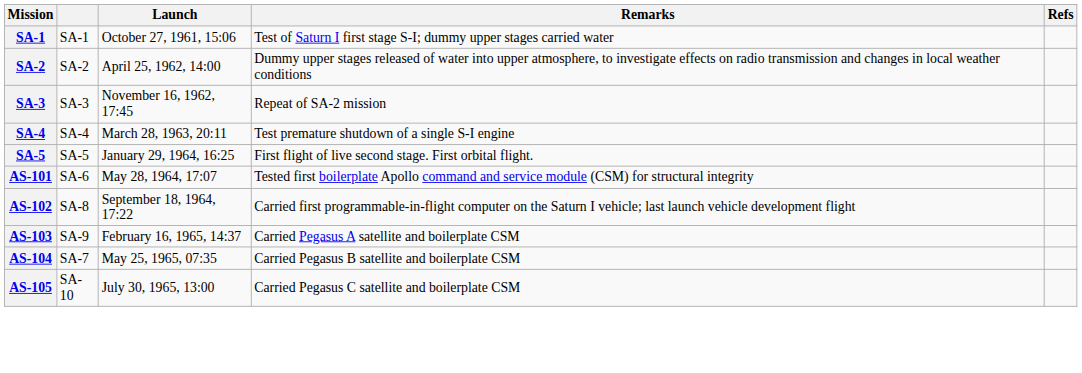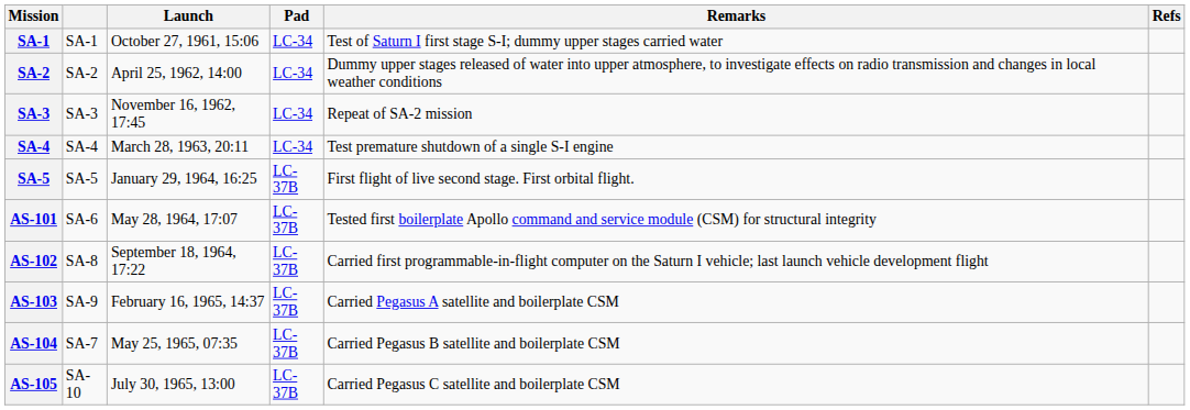 <table class="wikitable sortable">
 <tr>
 <th>Mission</th>
 <th></th>
 <th>Launch</th>
+<th>Pad</th>
 <th class="unsortable">Remarks</th>
 <th class="unsortable">Refs</th>
 </tr>
 <tr>
 <th><a href='#'>SA-1</a></th>
 <td>SA-1</td>
 <td data-sort-value="19611027">October 27, 1961, 15:06</td>
+<td><a href='#'>LC-34</a></td>
 <td>Test of <a href='#'>Saturn I</a> first stage S-I; dummy upper stages carried water</td>
 <td style="text-align:center"></td>
 </tr>
 <tr>
 <th><a href='#'>SA-2</a></th>
 <td>SA-2</td>
 <td data-sort-value="19620425">April 25, 1962, 14:00</td>
+<td><a href='#'>LC-34</a></td>
 <td>Dummy upper stages released  of water into upper atmosphere, to investigate effects on radio transmission and changes in local weather conditions</td>
 <td style="text-align:center"></td>
 </tr>
 <tr>
 <th><a href='#'>SA-3</a></th>
 <td>SA-3</td>
 <td data-sort-value="19621116">November 16, 1962, 17:45</td>
+<td><a href='#'>LC-34</a></td>
 <td>Repeat of SA-2 mission</td>
 <td style="text-align:center"></td>
 </tr>
 <tr>
 <th><a href='#'>SA-4</a></th>
 <td>SA-4</td>
 <td data-sort-value="19630328">March 28, 1963, 20:11</td>
+<td><a href='#'>LC-34</a></td>
 <td>Test premature shutdown of a single S-I engine</td>
 <td style="text-align:center"></td>
 </tr>
 <tr>
 <th><a href='#'>SA-5</a></th>
 <td>SA-5</td>
 <td data-sort-value="19640129">January 29, 1964, 16:25</td>
+<td><a href='#'>LC-37B</a></td>
 <td>First flight of live second stage. First orbital flight.</td>
 <td style="text-align:center"></td>
 </tr>
 <tr>
 <th><a href='#'>AS-101</a></th>
 <td>SA-6</td>
 <td data-sort-value="19640528">May 28, 1964, 17:07</td>
+<td><a href='#'>LC-37B</a></td>
 <td>Tested first <a href='#'>boilerplate</a> Apollo <a href='#'>command and service module</a> (CSM) for structural integrity</td>
 <td style="text-align:center"></td>
 </tr>
 <tr>
 <th><a href='#'>AS-102</a></th>
 <td>SA-8</td>
 <td data-sort-value="19640918">September 18, 1964, 17:22</td>
+<td><a href='#'>LC-37B</a></td>
 <td>Carried first programmable-in-flight computer on the Saturn I vehicle; last launch vehicle development flight</td>
 <td style="text-align:center"></td>
 </tr>
 <tr>
 <th><a href='#'>AS-103</a></th>
 <td>SA-9</td>
 <td data-sort-value="19650216">February 16, 1965, 14:37</td>
+<td><a href='#'>LC-37B</a></td>
 <td>Carried <a href='#'>Pegasus A</a> satellite and boilerplate CSM</td>
 <td style="text-align:center"></td>
 </tr>
 <tr>
 <th><a href='#'>AS-104</a></th>
 <td>SA-7</td>
 <td data-sort-value="19650525">May 25, 1965, 07:35</td>
+<td><a href='#'>LC-37B</a></td>
 <td>Carried Pegasus B satellite and boilerplate CSM</td>
 <td style="text-align:center"></td>
 </tr>
 <tr>
 <th><a href='#'>AS-105</a></th>
 <td>SA-10</td>
 <td data-sort-value="19650730">July 30, 1965, 13:00</td>
+<td><a href='#'>LC-37B</a></td>
 <td>Carried Pegasus C satellite and boilerplate CSM</td>
 <td style="text-align:center"></td>
 </tr>
 </table>
